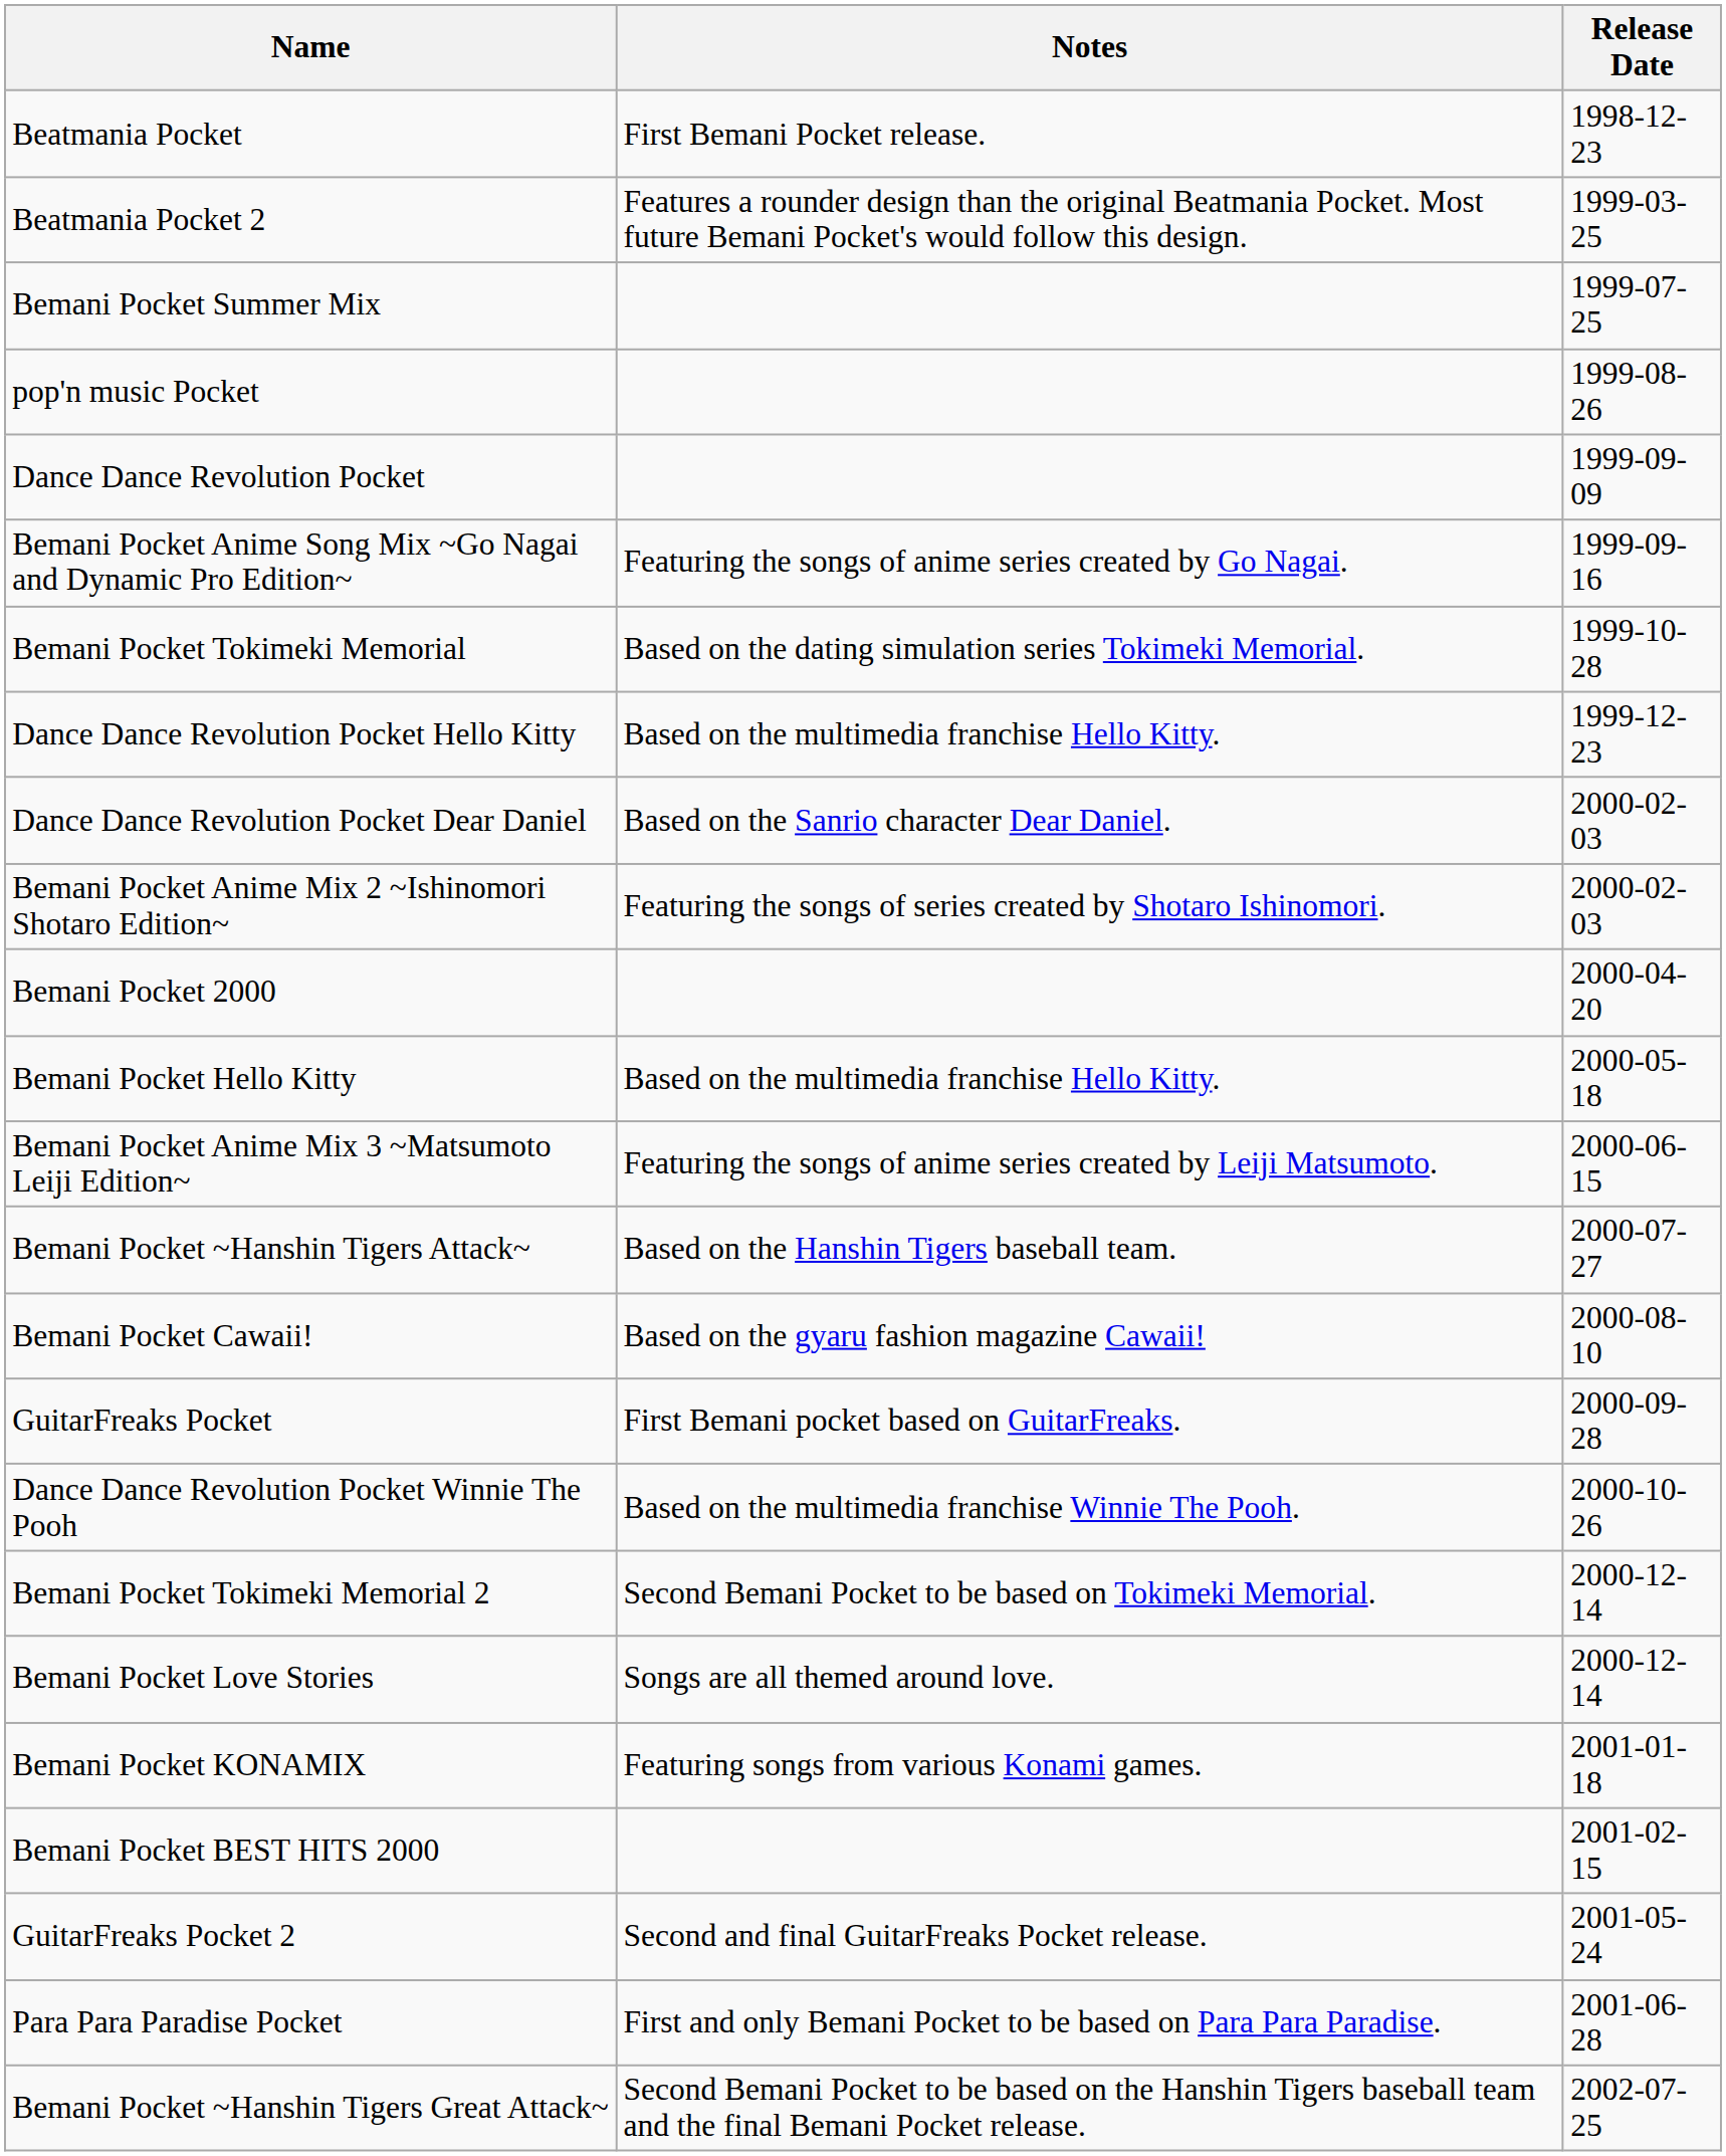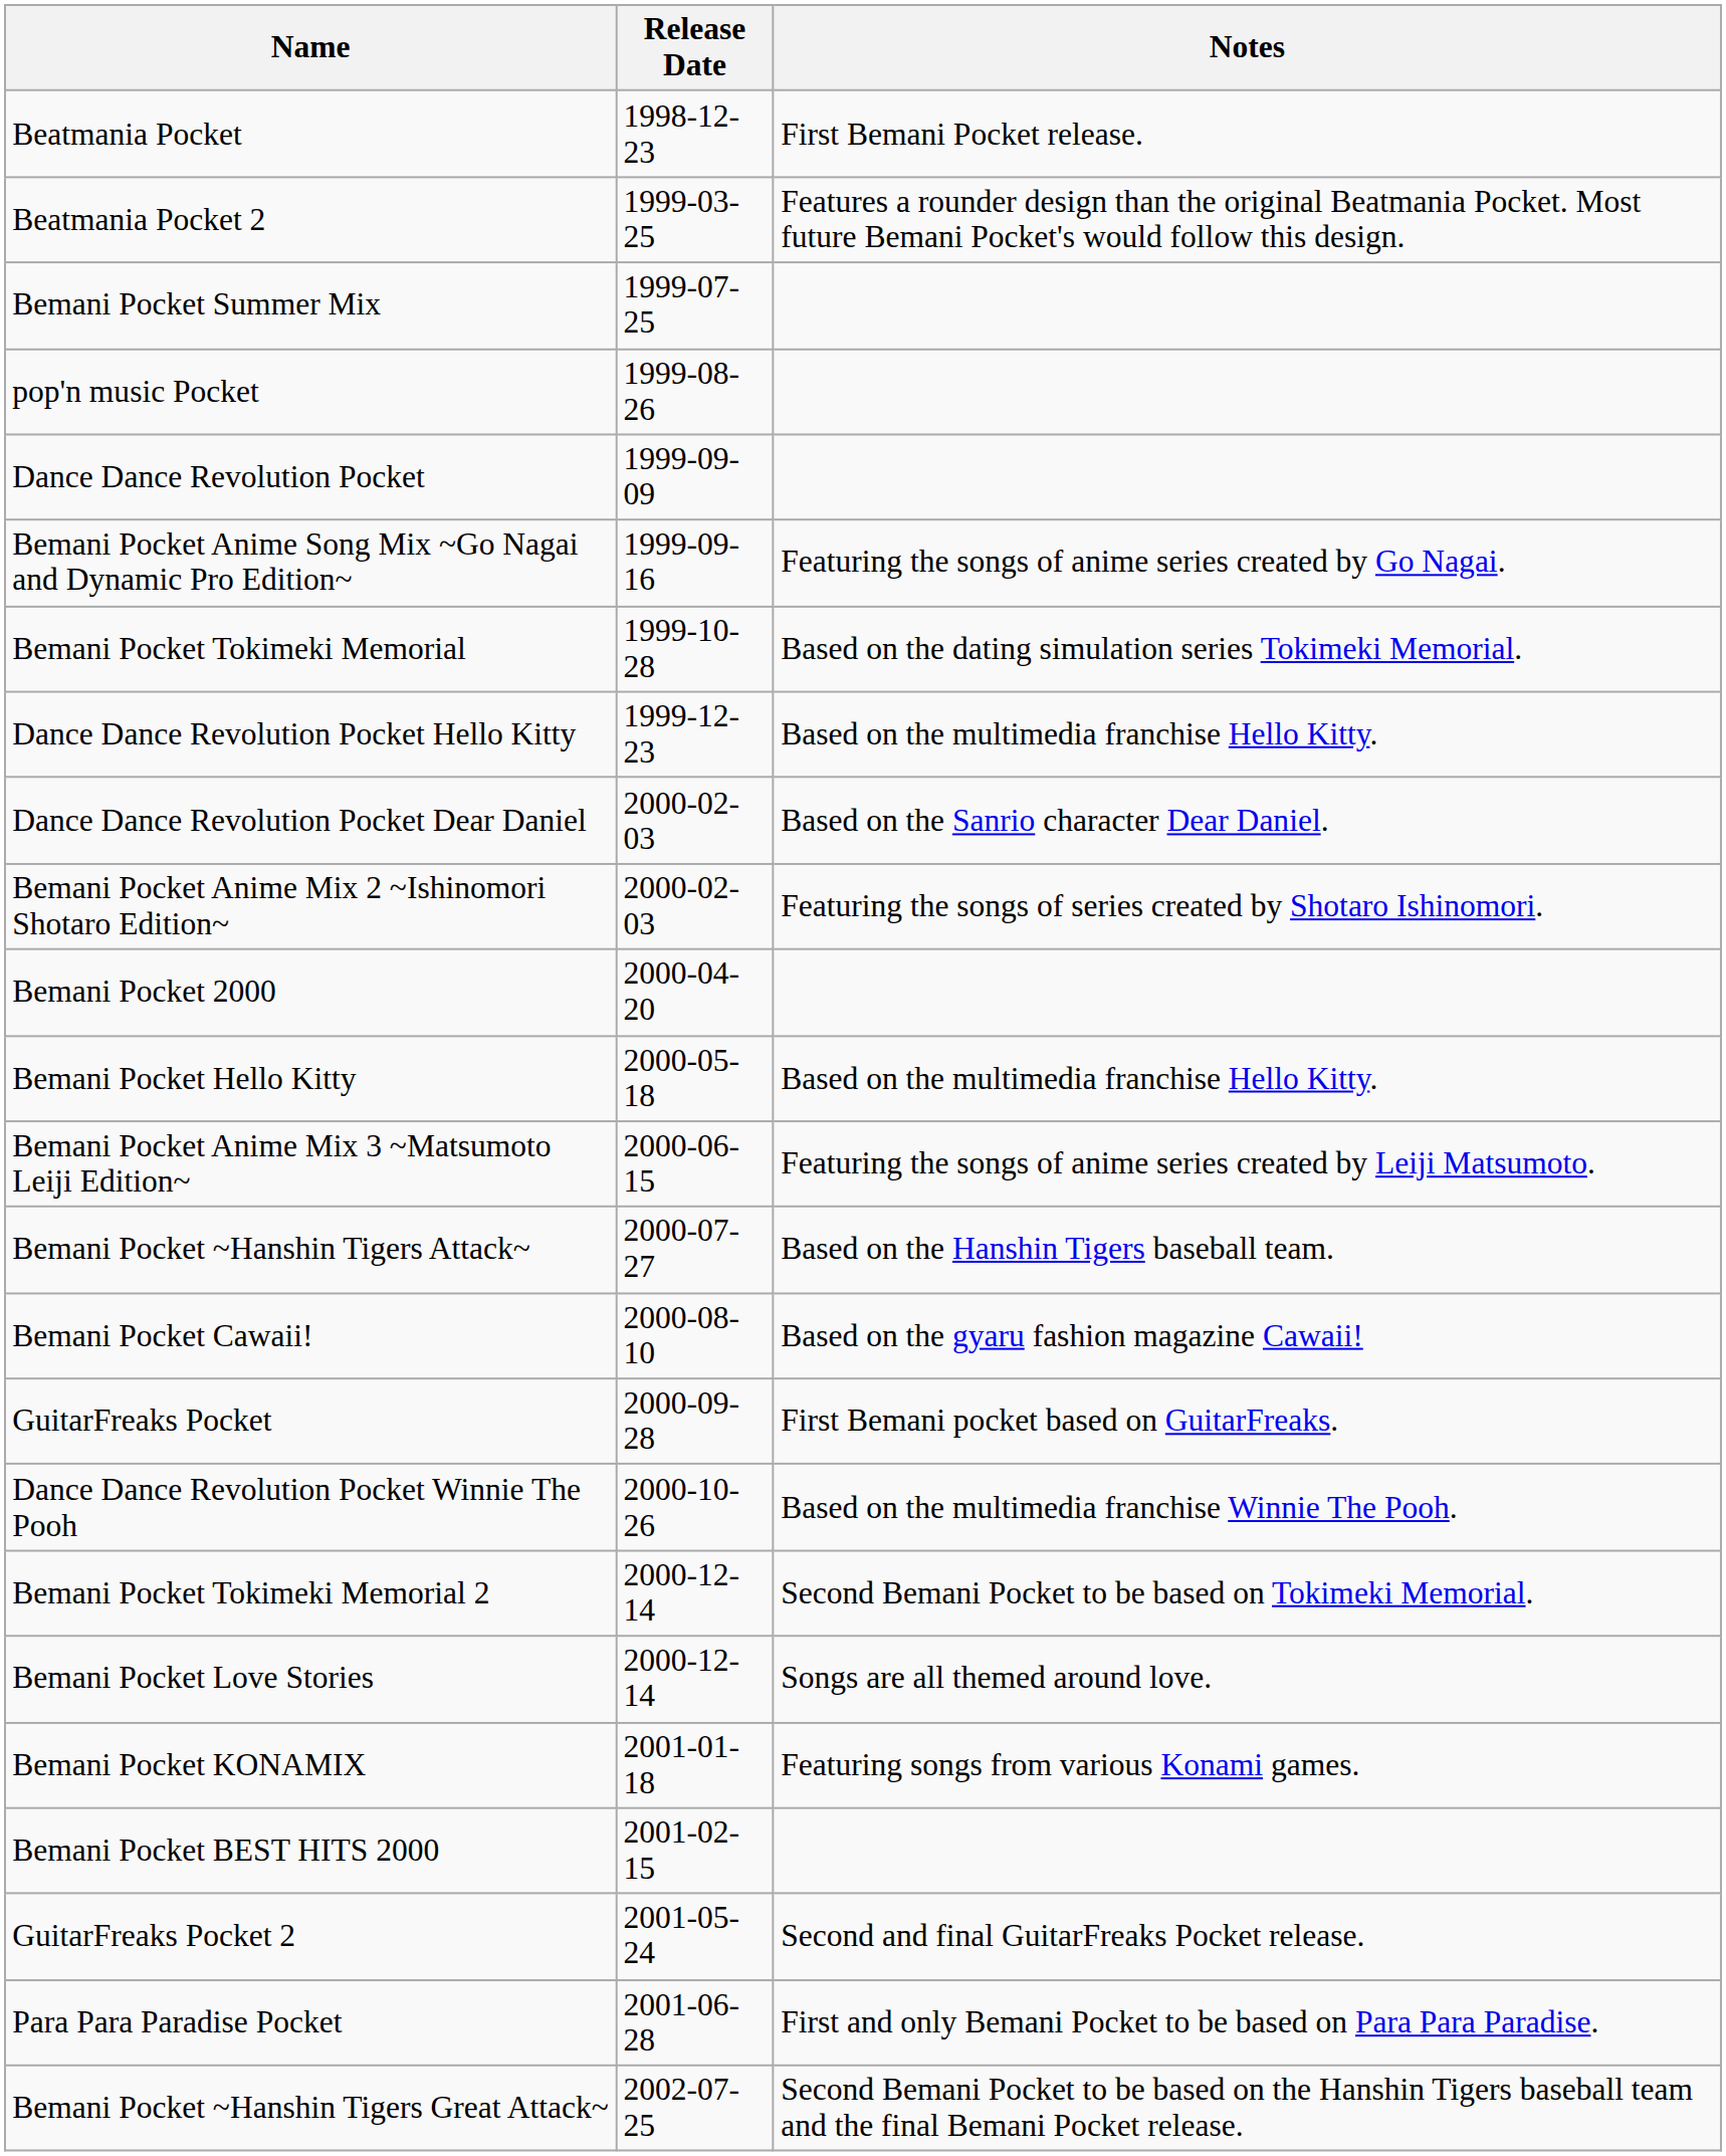 <table class="wikitable">
 <tr>
 <th>Name</th>
+<th>Release Date</th>
 <th>Notes</th>
-<th>Release Date</th>
 </tr>
 <tr>
 <td>Beatmania Pocket</td>
+<td>1998-12-23</td>
 <td>First Bemani Pocket release.</td>
-<td>1998-12-23</td>
 </tr>
 <tr>
 <td>Beatmania Pocket 2</td>
+<td>1999-03-25</td>
 <td>Features a rounder design than the original Beatmania Pocket. Most future Bemani Pocket's would follow this design.</td>
-<td>1999-03-25</td>
 </tr>
 <tr>
 <td>Bemani Pocket Summer Mix</td>
+<td>1999-07-25</td>
 <td></td>
-<td>1999-07-25</td>
 </tr>
 <tr>
 <td>pop'n music Pocket</td>
+<td>1999-08-26</td>
 <td></td>
-<td>1999-08-26</td>
 </tr>
 <tr>
 <td>Dance Dance Revolution Pocket</td>
+<td>1999-09-09</td>
 <td></td>
-<td>1999-09-09</td>
 </tr>
 <tr>
 <td>Bemani Pocket Anime Song Mix ~Go Nagai and Dynamic Pro Edition~</td>
+<td>1999-09-16</td>
 <td>Featuring the songs of anime series created by <a href='#'>Go Nagai</a>.</td>
-<td>1999-09-16</td>
 </tr>
 <tr>
 <td>Bemani Pocket Tokimeki Memorial</td>
+<td>1999-10-28</td>
 <td>Based on the dating simulation series <a href='#'>Tokimeki Memorial</a>.</td>
-<td>1999-10-28</td>
 </tr>
 <tr>
 <td>Dance Dance Revolution Pocket Hello Kitty</td>
+<td>1999-12-23</td>
 <td>Based on the multimedia franchise <a href='#'>Hello Kitty</a>.</td>
-<td>1999-12-23</td>
 </tr>
 <tr>
 <td>Dance Dance Revolution Pocket Dear Daniel</td>
+<td>2000-02-03</td>
 <td>Based on the <a href='#'>Sanrio</a> character <a href='#'>Dear Daniel</a>.</td>
-<td>2000-02-03</td>
 </tr>
 <tr>
 <td>Bemani Pocket Anime Mix 2 ~Ishinomori Shotaro Edition~</td>
+<td>2000-02-03</td>
 <td>Featuring the songs of series created by <a href='#'>Shotaro Ishinomori</a>.</td>
-<td>2000-02-03</td>
 </tr>
 <tr>
 <td>Bemani Pocket 2000</td>
+<td>2000-04-20</td>
 <td></td>
-<td>2000-04-20</td>
 </tr>
 <tr>
 <td>Bemani Pocket Hello Kitty</td>
+<td>2000-05-18</td>
 <td>Based on the multimedia franchise <a href='#'>Hello Kitty</a>.</td>
-<td>2000-05-18</td>
 </tr>
 <tr>
 <td>Bemani Pocket Anime Mix 3 ~Matsumoto Leiji Edition~</td>
+<td>2000-06-15</td>
 <td>Featuring the songs of anime series created by <a href='#'>Leiji Matsumoto</a>.</td>
-<td>2000-06-15</td>
 </tr>
 <tr>
 <td>Bemani Pocket ~Hanshin Tigers Attack~</td>
+<td>2000-07-27</td>
 <td>Based on the <a href='#'>Hanshin Tigers</a> baseball team.</td>
-<td>2000-07-27</td>
 </tr>
 <tr>
 <td>Bemani Pocket Cawaii!</td>
+<td>2000-08-10</td>
 <td>Based on the <a href='#'>gyaru</a> fashion magazine <a href='#'>Cawaii!</a></td>
-<td>2000-08-10</td>
 </tr>
 <tr>
 <td>GuitarFreaks Pocket</td>
+<td>2000-09-28</td>
 <td>First Bemani pocket based on <a href='#'>GuitarFreaks</a>.</td>
-<td>2000-09-28</td>
 </tr>
 <tr>
 <td>Dance Dance Revolution Pocket Winnie The Pooh</td>
+<td>2000-10-26</td>
 <td>Based on the multimedia franchise <a href='#'>Winnie The Pooh</a>.</td>
-<td>2000-10-26</td>
 </tr>
 <tr>
 <td>Bemani Pocket Tokimeki Memorial 2</td>
+<td>2000-12-14</td>
 <td>Second Bemani Pocket to be based on <a href='#'>Tokimeki Memorial</a>.</td>
-<td>2000-12-14</td>
 </tr>
 <tr>
 <td>Bemani Pocket Love Stories</td>
+<td>2000-12-14</td>
 <td>Songs are all themed around love.</td>
-<td>2000-12-14</td>
 </tr>
 <tr>
 <td>Bemani Pocket KONAMIX</td>
+<td>2001-01-18</td>
 <td>Featuring songs from various <a href='#'>Konami</a> games.</td>
-<td>2001-01-18</td>
 </tr>
 <tr>
 <td>Bemani Pocket BEST HITS 2000</td>
+<td>2001-02-15</td>
 <td></td>
-<td>2001-02-15</td>
 </tr>
 <tr>
 <td>GuitarFreaks Pocket 2</td>
+<td>2001-05-24</td>
 <td>Second and final GuitarFreaks Pocket release.</td>
-<td>2001-05-24</td>
 </tr>
 <tr>
 <td>Para Para Paradise Pocket</td>
+<td>2001-06-28</td>
 <td>First and only Bemani Pocket to be based on <a href='#'>Para Para Paradise</a>.</td>
-<td>2001-06-28</td>
 </tr>
 <tr>
 <td>Bemani Pocket ~Hanshin Tigers Great Attack~</td>
+<td>2002-07-25</td>
 <td>Second Bemani Pocket to be based on the Hanshin Tigers baseball team and the final Bemani Pocket release.</td>
-<td>2002-07-25</td>
 </tr>
 </table>
